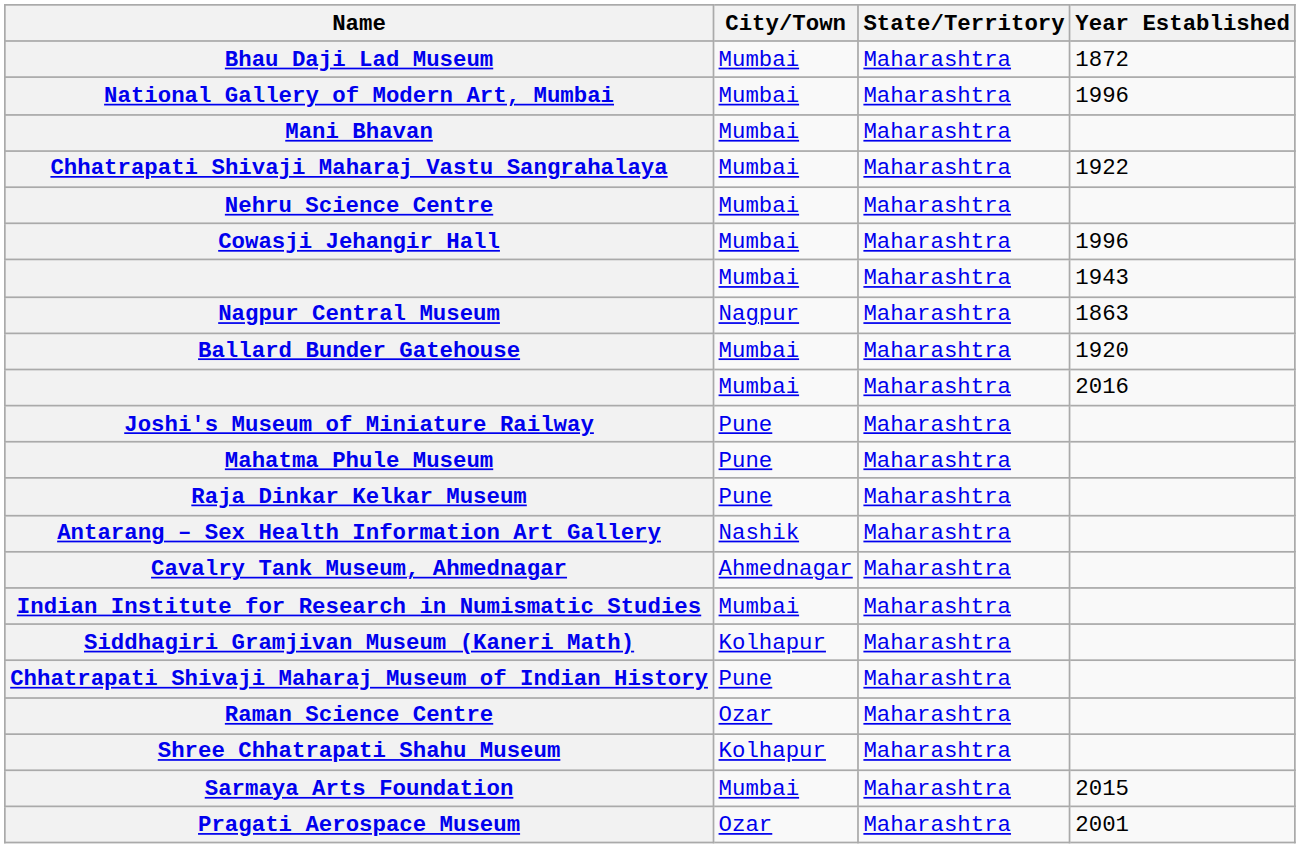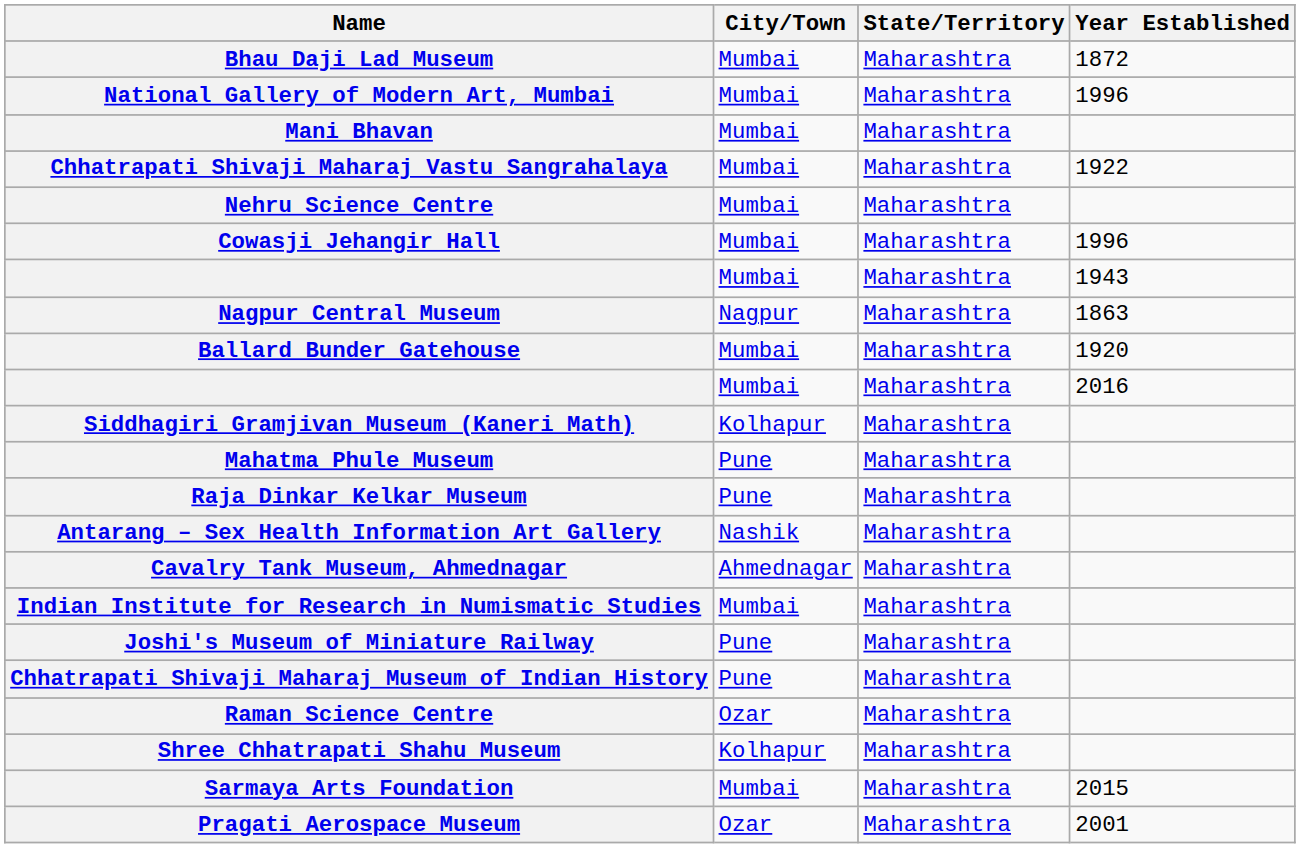 <table class="wikitable sortable">
 <tr>
 <th scope=col>Name</th>
 <th scope=col>City/Town</th>
 <th scope=col>State/Territory</th>
 <th scope=col>Year Established</th>
 </tr>
 <tr>
 <th scope=row><a href='#'>Bhau Daji Lad Museum</a></th>
 <td><a href='#'>Mumbai</a></td>
 <td><a href='#'>Maharashtra</a></td>
 <td>1872</td>
 </tr>
 <tr>
 <th scope=row><a href='#'>National Gallery of Modern Art, Mumbai</a></th>
 <td><a href='#'>Mumbai</a></td>
 <td><a href='#'>Maharashtra</a></td>
 <td>1996</td>
 </tr>
 <tr>
 <th scope=row><a href='#'>Mani Bhavan</a></th>
 <td><a href='#'>Mumbai</a></td>
 <td><a href='#'>Maharashtra</a></td>
 <td></td>
 </tr>
 <tr>
 <th scope=row><a href='#'>Chhatrapati Shivaji Maharaj Vastu Sangrahalaya</a></th>
 <td><a href='#'>Mumbai</a></td>
 <td><a href='#'>Maharashtra</a></td>
 <td>1922</td>
 </tr>
 <tr>
 <th scope=row><a href='#'>Nehru Science Centre</a></th>
 <td><a href='#'>Mumbai</a></td>
 <td><a href='#'>Maharashtra</a></td>
 <td></td>
 </tr>
 <tr>
 <th scope=row><a href='#'>Cowasji Jehangir Hall</a></th>
 <td><a href='#'>Mumbai</a></td>
 <td><a href='#'>Maharashtra</a></td>
 <td>1996</td>
 </tr>
 <tr>
 <th scope=row></th>
 <td><a href='#'>Mumbai</a></td>
 <td><a href='#'>Maharashtra</a></td>
 <td>1943</td>
 </tr>
 <tr>
 <th scope=row><a href='#'>Nagpur Central Museum</a></th>
 <td><a href='#'>Nagpur</a></td>
 <td><a href='#'>Maharashtra</a></td>
 <td>1863</td>
 </tr>
 <tr>
 <th scope=row><a href='#'>Ballard Bunder Gatehouse</a></th>
 <td><a href='#'>Mumbai</a></td>
 <td><a href='#'>Maharashtra</a></td>
 <td>1920</td>
 </tr>
 <tr>
 <th scope=row></th>
 <td><a href='#'>Mumbai</a></td>
 <td><a href='#'>Maharashtra</a></td>
 <td>2016</td>
 </tr>
 <tr>
-<th scope=row><a href='#'>Joshi's Museum of Miniature Railway</a></th>
-<td><a href='#'>Pune</a></td>
+<th scope=row><a href='#'>Siddhagiri Gramjivan Museum (Kaneri Math)</a></th>
+<td><a href='#'>Kolhapur</a></td>
 <td><a href='#'>Maharashtra</a></td>
 <td></td>
 </tr>
 <tr>
 <th scope=row><a href='#'>Mahatma Phule Museum</a></th>
 <td><a href='#'>Pune</a></td>
 <td><a href='#'>Maharashtra</a></td>
 <td></td>
 </tr>
 <tr>
 <th scope=row><a href='#'>Raja Dinkar Kelkar Museum</a></th>
 <td><a href='#'>Pune</a></td>
 <td><a href='#'>Maharashtra</a></td>
 <td></td>
 </tr>
 <tr>
 <th scope=row><a href='#'>Antarang – Sex Health Information Art Gallery</a></th>
 <td><a href='#'>Nashik</a></td>
 <td><a href='#'>Maharashtra</a></td>
 <td></td>
 </tr>
 <tr>
 <th scope=row><a href='#'>Cavalry Tank Museum, Ahmednagar</a></th>
 <td><a href='#'>Ahmednagar</a></td>
 <td><a href='#'>Maharashtra</a></td>
 <td></td>
 </tr>
 <tr>
 <th scope=row><a href='#'>Indian Institute for Research in Numismatic Studies</a></th>
 <td><a href='#'>Mumbai</a></td>
 <td><a href='#'>Maharashtra</a></td>
 <td></td>
 </tr>
 <tr>
-<th scope=row><a href='#'>Siddhagiri Gramjivan Museum (Kaneri Math)</a></th>
-<td><a href='#'>Kolhapur</a></td>
+<th scope=row><a href='#'>Joshi's Museum of Miniature Railway</a></th>
+<td><a href='#'>Pune</a></td>
 <td><a href='#'>Maharashtra</a></td>
 <td></td>
 </tr>
 <tr>
 <th scope=row><a href='#'>Chhatrapati Shivaji Maharaj Museum of Indian History</a></th>
 <td><a href='#'>Pune</a></td>
 <td><a href='#'>Maharashtra</a></td>
 <td></td>
 </tr>
 <tr>
 <th scope=row><a href='#'>Raman Science Centre</a></th>
 <td><a href='#'>Ozar</a></td>
 <td><a href='#'>Maharashtra</a></td>
 <td></td>
 </tr>
 <tr>
 <th scope=row><a href='#'>Shree Chhatrapati Shahu Museum</a></th>
 <td><a href='#'>Kolhapur</a></td>
 <td><a href='#'>Maharashtra</a></td>
 <td></td>
 </tr>
 <tr>
 <th scope=row><a href='#'>Sarmaya Arts Foundation</a></th>
 <td><a href='#'>Mumbai</a></td>
 <td><a href='#'>Maharashtra</a></td>
 <td>2015</td>
 </tr>
 <tr>
 <th scope=row><a href='#'>Pragati Aerospace Museum</a></th>
 <td><a href='#'>Ozar</a></td>
 <td><a href='#'>Maharashtra</a></td>
 <td>2001</td>
 </tr>
 </table>
